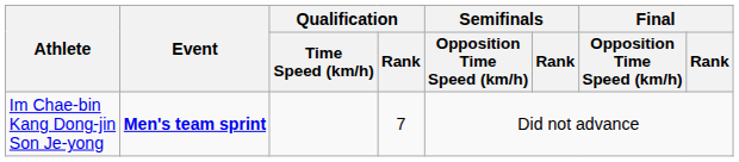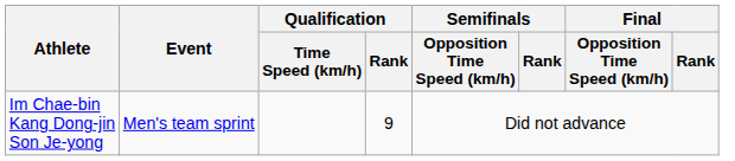 <table class="wikitable" style="font-size:90%">
 <tr>
 <th rowspan="2">Athlete</th>
 <th rowspan="2">Event</th>
 <th colspan=2>Qualification</th>
 <th colspan=2>Semifinals</th>
 <th colspan=2>Final</th>
 </tr>
 <tr style="font-size:95%">
 <th>Time<br>Speed (km/h)</th>
 <th>Rank</th>
 <th>Opposition<br>Time<br>Speed (km/h)</th>
 <th>Rank</th>
 <th>Opposition<br>Time<br>Speed (km/h)</th>
 <th>Rank</th>
 </tr>
 <tr align=center>
 <td align=left><a href='#'>Im Chae-bin</a><br><a href='#'>Kang Dong-jin</a><br><a href='#'>Son Je-yong</a></td>
-<td align=left><strong><a href='#'>Men's team sprint</a></strong></td>
+<td align=left><a href='#'>Men's team sprint</a></td>
 <td></td>
-<td>7</td>
+<td>9</td>
 <td colspan=4>Did not advance</td>
 </tr>
 </table>
